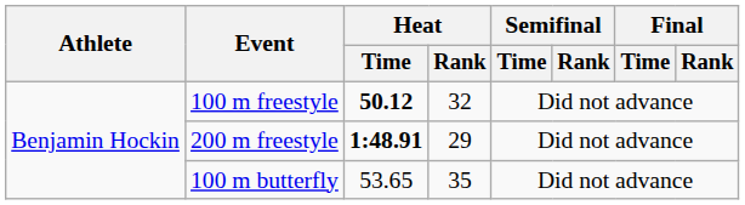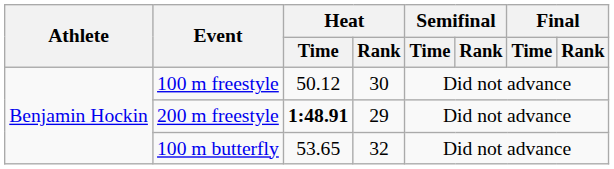 <table class=wikitable style="font-size:90%">
 <tr>
 <th rowspan="2">Athlete</th>
 <th rowspan="2">Event</th>
 <th colspan="2">Heat</th>
 <th colspan="2">Semifinal</th>
 <th colspan="2">Final</th>
 </tr>
 <tr style="font-size:95%">
 <th>Time</th>
 <th>Rank</th>
 <th>Time</th>
 <th>Rank</th>
 <th>Time</th>
 <th>Rank</th>
 </tr>
 <tr align=center>
 <td align=left rowspan=3><a href='#'>Benjamin Hockin</a></td>
 <td align=left><a href='#'>100 m freestyle</a></td>
-<td><strong>50.12</strong></td>
-<td>32</td>
+<td>50.12</td>
+<td>30</td>
 <td colspan=4>Did not advance</td>
 </tr>
 <tr align=center>
 <td align=left><a href='#'>200 m freestyle</a></td>
 <td><strong>1:48.91</strong></td>
 <td>29</td>
 <td colspan=4>Did not advance</td>
 </tr>
 <tr align=center>
 <td align=left><a href='#'>100 m butterfly</a></td>
 <td>53.65</td>
-<td>35</td>
+<td>32</td>
 <td colspan=4>Did not advance</td>
 </tr>
 </table>
